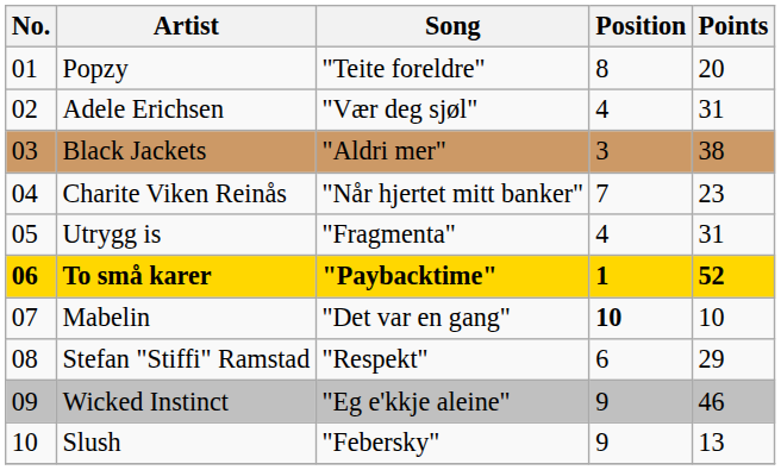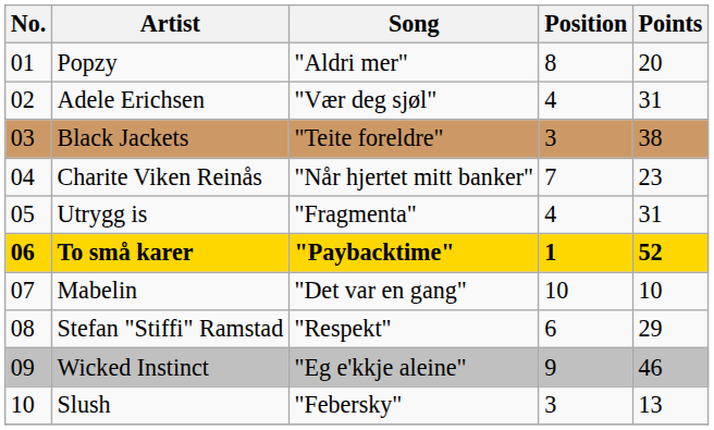 <table class="wikitable sortable">
 <tr>
 <th>No.</th>
 <th>Artist</th>
 <th>Song</th>
 <th>Position</th>
 <th>Points</th>
 </tr>
 <tr>
 <td>01</td>
 <td>Popzy</td>
-<td>"Teite foreldre"</td>
+<td>"Aldri mer"</td>
 <td>8</td>
 <td>20</td>
 </tr>
 <tr>
 <td>02</td>
 <td>Adele Erichsen</td>
 <td>"Vær deg sjøl"</td>
 <td>4</td>
 <td>31</td>
 </tr>
 <tr bgcolor="#CC9966">
 <td>03</td>
 <td>Black Jackets</td>
-<td>"Aldri mer"</td>
+<td>"Teite foreldre"</td>
 <td>3</td>
 <td>38</td>
 </tr>
 <tr>
 <td>04</td>
 <td>Charite Viken Reinås</td>
 <td>"Når hjertet mitt banker"</td>
 <td>7</td>
 <td>23</td>
 </tr>
 <tr>
 <td>05</td>
 <td>Utrygg is</td>
 <td>"Fragmenta"</td>
 <td>4</td>
 <td>31</td>
 </tr>
 <tr bgcolor="gold">
 <td><strong>06</strong></td>
 <td><strong>To små karer</strong></td>
 <td><strong>"Paybacktime"</strong></td>
 <td><strong>1</strong></td>
 <td><strong>52</strong></td>
 </tr>
 <tr>
 <td>07</td>
 <td>Mabelin</td>
 <td>"Det var en gang"</td>
-<td><strong>10</strong></td>
+<td>10</td>
 <td>10</td>
 </tr>
 <tr>
 <td>08</td>
 <td>Stefan "Stiffi" Ramstad</td>
 <td>"Respekt"</td>
 <td>6</td>
 <td>29</td>
 </tr>
 <tr bgcolor="silver">
 <td>09</td>
 <td>Wicked Instinct</td>
 <td>"Eg e'kkje aleine"</td>
 <td>9</td>
 <td>46</td>
 </tr>
 <tr>
 <td>10</td>
 <td>Slush</td>
 <td>"Febersky"</td>
-<td>9</td>
+<td>3</td>
 <td>13</td>
 </tr>
 <tr>
 </tr>
 </table>
